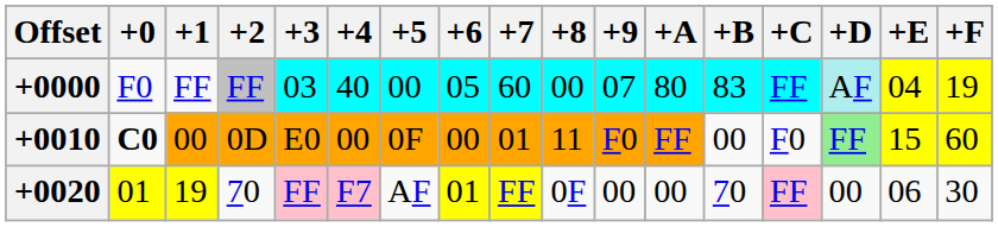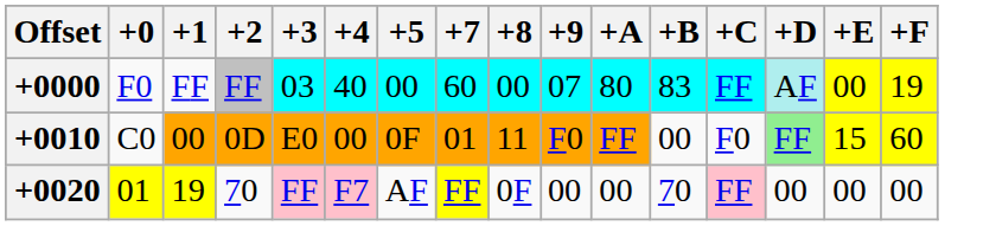 <table class="wikitable">
 <tr>
 <th>Offset</th>
 <th>+0</th>
 <th>+1</th>
 <th>+2</th>
 <th>+3</th>
 <th>+4</th>
 <th>+5</th>
-<th>+6</th>
 <th>+7</th>
 <th>+8</th>
 <th>+9</th>
 <th>+A</th>
 <th>+B</th>
 <th>+C</th>
 <th>+D</th>
 <th>+E</th>
 <th>+F</th>
 </tr>
 <tr>
 <th>+0000</th>
 <td style="background:darksilver;"><a href='#'>F0</a></td>
 <td><span><a href='#'>F</a></span><span><a href='#'>F</a></span></td>
 <td style="background:silver;"><a href='#'>FF</a></td>
 <td style="background:cyan;">03</td>
 <td style="background:cyan;">40</td>
 <td style="background:cyan;">00</td>
-<td style="background:cyan;">05</td>
 <td style="background:cyan;">60</td>
 <td style="background:cyan;">00</td>
 <td style="background:cyan;">07</td>
 <td style="background:cyan;">80</td>
 <td style="background:cyan;">83</td>
 <td style="background:cyan;"><a href='#'>FF</a></td>
 <td style="background: paleturquoise;"><span>A</span><span><a href='#'>F</a></span></td>
-<td style="background:yellow;">04</td>
+<td style="background:yellow;">00</td>
 <td style="background:yellow;">19</td>
 </tr>
 <tr>
 <th>+0010</th>
-<td><strong><span>C</span><span>0</span></strong></td>
+<td><span>C</span><span>0</span></td>
 <td style="background:orange;">00</td>
 <td style="background:orange;">0D</td>
 <td style="background:orange;">E0</td>
 <td style="background:orange;">00</td>
 <td style="background:orange;">0F</td>
-<td style="background:orange;">00</td>
 <td style="background:orange;">01</td>
 <td style="background:orange;">11</td>
 <td style="background:orange;"><a href='#'>F</a>0</td>
 <td style="background:orange;"><a href='#'>FF</a></td>
 <td>00</td>
 <td><span><a href='#'>F</a></span>0</td>
 <td style="background:lightgreen;"><a href='#'>FF</a></td>
 <td style="background:yellow;">15</td>
 <td style="background:yellow;">60</td>
 </tr>
 <tr>
 <th>+0020</th>
 <td style="background:yellow;">01</td>
 <td style="background:yellow;">19</td>
 <td><span><a href='#'>7</a></span><span>0</span></td>
 <td style="background:pink;"><a href='#'>FF</a></td>
 <td style="background:pink;"><a href='#'>F7</a></td>
 <td><span>A</span><span><a href='#'>F</a></span></td>
-<td style="background:yellow;">01</td>
 <td style="background:yellow;"><a href='#'>FF</a></td>
 <td>0<span><a href='#'>F</a></span></td>
 <td>00</td>
 <td>00</td>
 <td><span><a href='#'>7</a></span>0</td>
 <td style="background:pink;"><a href='#'>FF</a></td>
 <td>00</td>
-<td>06</td>
-<td>30</td>
+<td>00</td>
+<td>00</td>
 </tr>
 </table>
